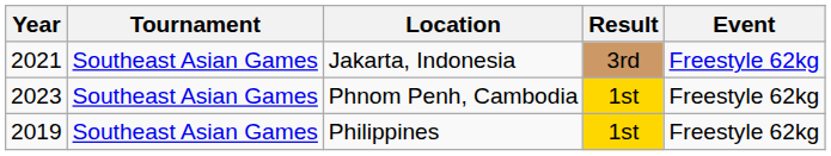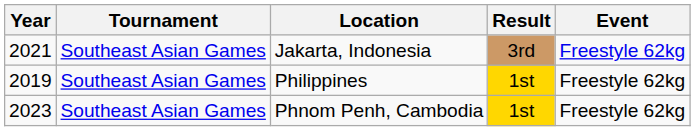 <table class="wikitable" style="font-size:95%;">
 <tr>
 <th>Year</th>
 <th>Tournament</th>
 <th>Location</th>
 <th>Result</th>
 <th>Event</th>
 </tr>
 <tr>
 <td>2021</td>
 <td><a href='#'>Southeast Asian Games</a></td>
 <td>Jakarta, Indonesia</td>
 <td align="center" bgcolor="cc9966">3rd</td>
 <td><a href='#'>Freestyle 62kg</a></td>
 </tr>
 <tr>
+<td>2019</td>
+<td><a href='#'>Southeast Asian Games</a></td>
+<td>Philippines</td>
+<td align="center" bgcolor="gold">1st</td>
+<td>Freestyle 62kg</td>
+</tr>
+<tr>
 <td>2023</td>
 <td><a href='#'>Southeast Asian Games</a></td>
 <td>Phnom Penh, Cambodia</td>
 <td align="center" bgcolor="gold">1st</td>
 <td>Freestyle 62kg</td>
 </tr>
-<tr>
-<td>2019</td>
-<td><a href='#'>Southeast Asian Games</a></td>
-<td>Philippines</td>
-<td align="center" bgcolor="gold">1st</td>
-<td>Freestyle 62kg</td>
-</tr>
 </table>
